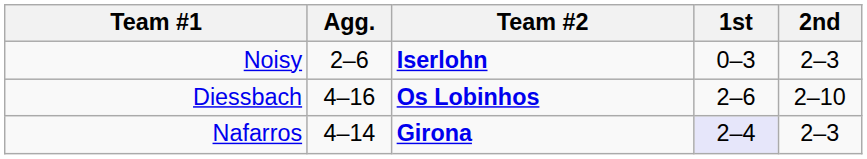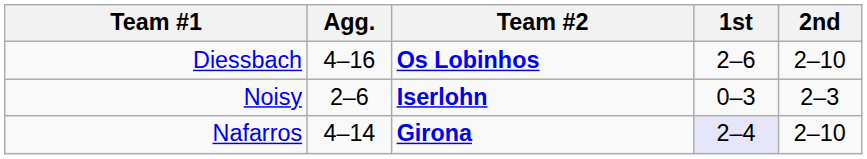 <table class=wikitable style="text-align:center">
 <tr>
 <th width=200>Team #1</th>
 <th width=50>Agg.</th>
 <th width=200>Team #2</th>
 <th width=50>1st</th>
 <th width=50>2nd</th>
 </tr>
 <tr>
+<td align=right><a href='#'>Diessbach</a> </td>
+<td align=center>4–16</td>
+<td align=left> <strong><a href='#'>Os Lobinhos</a></strong></td>
+<td align=center>2–6</td>
+<td align=center>2–10</td>
+</tr>
+<tr>
 <td align=right><a href='#'>Noisy</a> </td>
 <td align=center>2–6</td>
 <td align=left> <strong><a href='#'>Iserlohn</a></strong></td>
 <td align=center>0–3</td>
 <td align=center>2–3</td>
 </tr>
 <tr>
-<td align=right><a href='#'>Diessbach</a> </td>
-<td align=center>4–16</td>
-<td align=left> <strong><a href='#'>Os Lobinhos</a></strong></td>
-<td align=center>2–6</td>
-<td align=center>2–10</td>
-</tr>
-<tr>
 <td align=right><a href='#'>Nafarros</a> </td>
 <td align=center>4–14</td>
 <td align=left> <strong><a href='#'>Girona</a></strong></td>
 <td align=center style="background: lavender;">2–4</td>
-<td align=center>2–3</td>
+<td align=center>2–10</td>
 </tr>
 </table>
